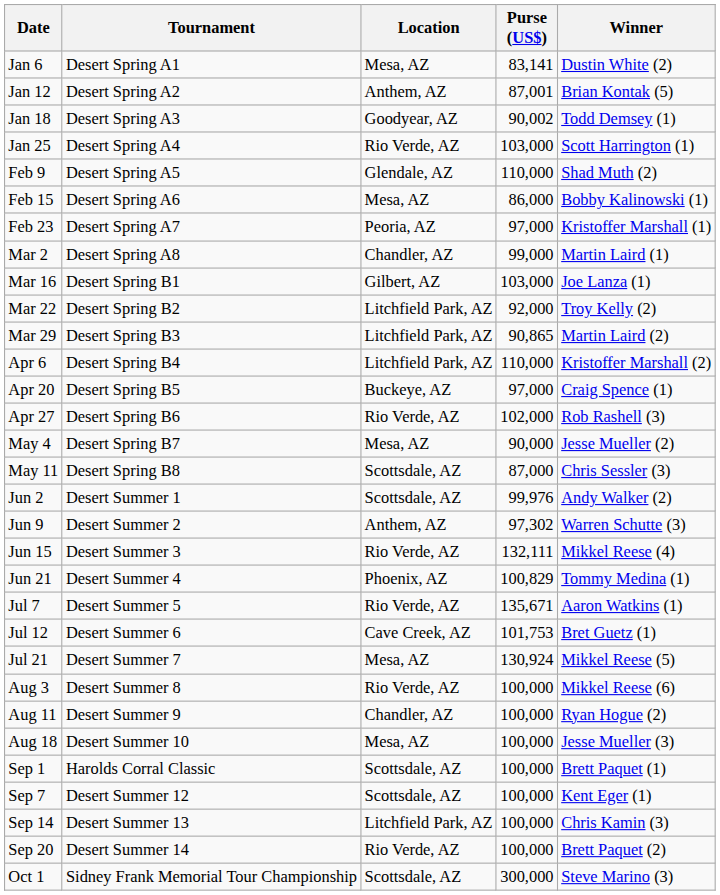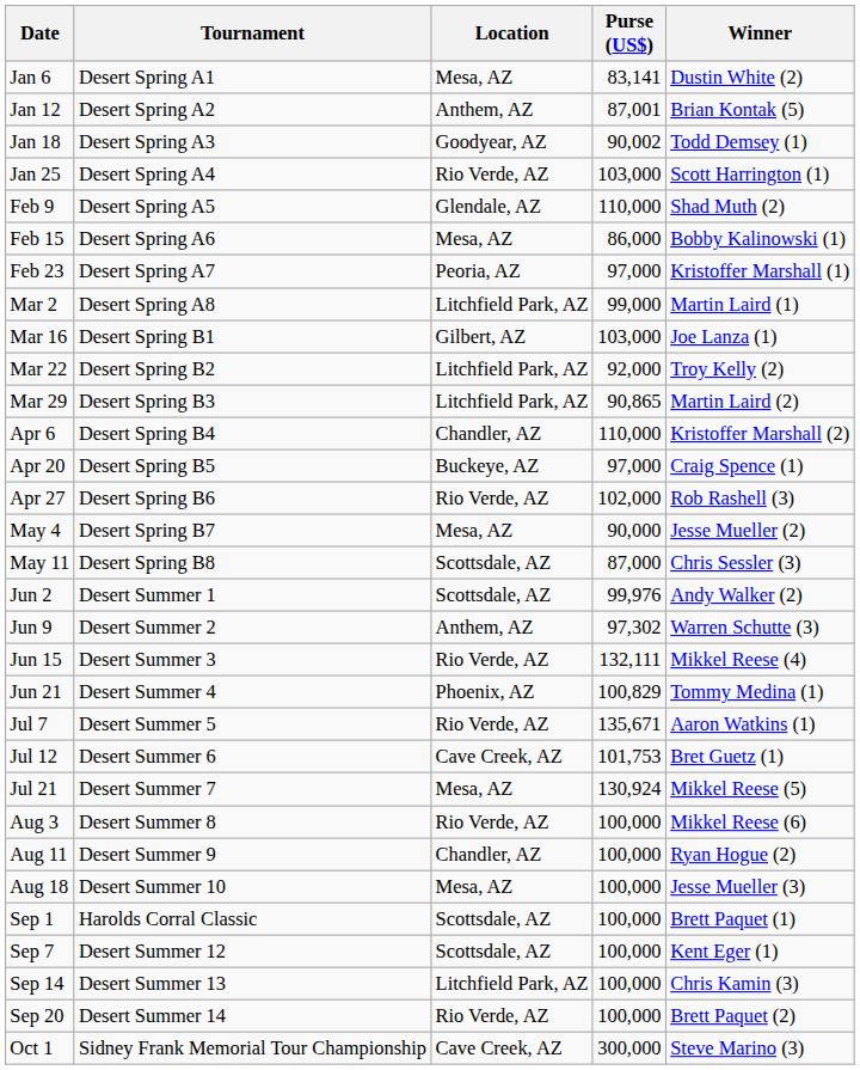 <table class="wikitable" style="font-size:95%">
 <tr>
 <th>Date</th>
 <th>Tournament</th>
 <th>Location</th>
 <th>Purse<br>(<a href='#'>US$</a>)</th>
 <th>Winner</th>
 </tr>
 <tr>
 <td>Jan 6</td>
 <td>Desert Spring A1</td>
 <td>Mesa, AZ</td>
 <td align=right>83,141</td>
 <td> <a href='#'>Dustin White</a> (2)</td>
 </tr>
 <tr>
 <td>Jan 12</td>
 <td>Desert Spring A2</td>
 <td>Anthem, AZ</td>
 <td align=right>87,001</td>
 <td> <a href='#'>Brian Kontak</a> (5)</td>
 </tr>
 <tr>
 <td>Jan 18</td>
 <td>Desert Spring A3</td>
 <td>Goodyear, AZ</td>
 <td align=right>90,002</td>
 <td> <a href='#'>Todd Demsey</a> (1)</td>
 </tr>
 <tr>
 <td>Jan 25</td>
 <td>Desert Spring A4</td>
 <td>Rio Verde, AZ</td>
 <td align=right>103,000</td>
 <td> <a href='#'>Scott Harrington</a> (1)</td>
 </tr>
 <tr>
 <td>Feb 9</td>
 <td>Desert Spring A5</td>
 <td>Glendale, AZ</td>
 <td align=right>110,000</td>
 <td> <a href='#'>Shad Muth</a> (2)</td>
 </tr>
 <tr>
 <td>Feb 15</td>
 <td>Desert Spring A6</td>
 <td>Mesa, AZ</td>
 <td align=right>86,000</td>
 <td> <a href='#'>Bobby Kalinowski</a> (1)</td>
 </tr>
 <tr>
 <td>Feb 23</td>
 <td>Desert Spring A7</td>
 <td>Peoria, AZ</td>
 <td align=right>97,000</td>
 <td> <a href='#'>Kristoffer Marshall</a> (1)</td>
 </tr>
 <tr>
 <td>Mar 2</td>
 <td>Desert Spring A8</td>
-<td>Chandler, AZ</td>
+<td>Litchfield Park, AZ</td>
 <td align=right>99,000</td>
 <td> <a href='#'>Martin Laird</a> (1)</td>
 </tr>
 <tr>
 <td>Mar 16</td>
 <td>Desert Spring B1</td>
 <td>Gilbert, AZ</td>
 <td align=right>103,000</td>
 <td> <a href='#'>Joe Lanza</a> (1)</td>
 </tr>
 <tr>
 <td>Mar 22</td>
 <td>Desert Spring B2</td>
 <td>Litchfield Park, AZ</td>
 <td align=right>92,000</td>
 <td> <a href='#'>Troy Kelly</a> (2)</td>
 </tr>
 <tr>
 <td>Mar 29</td>
 <td>Desert Spring B3</td>
 <td>Litchfield Park, AZ</td>
 <td align=right>90,865</td>
 <td> <a href='#'>Martin Laird</a> (2)</td>
 </tr>
 <tr>
 <td>Apr 6</td>
 <td>Desert Spring B4</td>
-<td>Litchfield Park, AZ</td>
+<td>Chandler, AZ</td>
 <td align=right>110,000</td>
 <td> <a href='#'>Kristoffer Marshall</a> (2)</td>
 </tr>
 <tr>
 <td>Apr 20</td>
 <td>Desert Spring B5</td>
 <td>Buckeye, AZ</td>
 <td align=right>97,000</td>
 <td> <a href='#'>Craig Spence</a> (1)</td>
 </tr>
 <tr>
 <td>Apr 27</td>
 <td>Desert Spring B6</td>
 <td>Rio Verde, AZ</td>
 <td align=right>102,000</td>
 <td> <a href='#'>Rob Rashell</a> (3)</td>
 </tr>
 <tr>
 <td>May 4</td>
 <td>Desert Spring B7</td>
 <td>Mesa, AZ</td>
 <td align=right>90,000</td>
 <td> <a href='#'>Jesse Mueller</a> (2)</td>
 </tr>
 <tr>
 <td>May 11</td>
 <td>Desert Spring B8</td>
 <td>Scottsdale, AZ</td>
 <td align=right>87,000</td>
 <td> <a href='#'>Chris Sessler</a> (3)</td>
 </tr>
 <tr>
 <td>Jun 2</td>
 <td>Desert Summer 1</td>
 <td>Scottsdale, AZ</td>
 <td align=right>99,976</td>
 <td> <a href='#'>Andy Walker</a> (2)</td>
 </tr>
 <tr>
 <td>Jun 9</td>
 <td>Desert Summer 2</td>
 <td>Anthem, AZ</td>
 <td align=right>97,302</td>
 <td> <a href='#'>Warren Schutte</a> (3)</td>
 </tr>
 <tr>
 <td>Jun 15</td>
 <td>Desert Summer 3</td>
 <td>Rio Verde, AZ</td>
 <td align=right>132,111</td>
 <td> <a href='#'>Mikkel Reese</a> (4)</td>
 </tr>
 <tr>
 <td>Jun 21</td>
 <td>Desert Summer 4</td>
 <td>Phoenix, AZ</td>
 <td align=right>100,829</td>
 <td> <a href='#'>Tommy Medina</a> (1)</td>
 </tr>
 <tr>
 <td>Jul 7</td>
 <td>Desert Summer 5</td>
 <td>Rio Verde, AZ</td>
 <td align=right>135,671</td>
 <td> <a href='#'>Aaron Watkins</a> (1)</td>
 </tr>
 <tr>
 <td>Jul 12</td>
 <td>Desert Summer 6</td>
 <td>Cave Creek, AZ</td>
 <td align=right>101,753</td>
 <td> <a href='#'>Bret Guetz</a> (1)</td>
 </tr>
 <tr>
 <td>Jul 21</td>
 <td>Desert Summer 7</td>
 <td>Mesa, AZ</td>
 <td align=right>130,924</td>
 <td> <a href='#'>Mikkel Reese</a> (5)</td>
 </tr>
 <tr>
 <td>Aug 3</td>
 <td>Desert Summer 8</td>
 <td>Rio Verde, AZ</td>
 <td align=right>100,000</td>
 <td> <a href='#'>Mikkel Reese</a> (6)</td>
 </tr>
 <tr>
 <td>Aug 11</td>
 <td>Desert Summer 9</td>
 <td>Chandler, AZ</td>
 <td align=right>100,000</td>
 <td> <a href='#'>Ryan Hogue</a> (2)</td>
 </tr>
 <tr>
 <td>Aug 18</td>
 <td>Desert Summer 10</td>
 <td>Mesa, AZ</td>
 <td align=right>100,000</td>
 <td> <a href='#'>Jesse Mueller</a> (3)</td>
 </tr>
 <tr>
 <td>Sep 1</td>
 <td>Harolds Corral Classic</td>
 <td>Scottsdale, AZ</td>
 <td align=right>100,000</td>
 <td> <a href='#'>Brett Paquet</a> (1)</td>
 </tr>
 <tr>
 <td>Sep 7</td>
 <td>Desert Summer 12</td>
 <td>Scottsdale, AZ</td>
 <td align=right>100,000</td>
 <td> <a href='#'>Kent Eger</a> (1)</td>
 </tr>
 <tr>
 <td>Sep 14</td>
 <td>Desert Summer 13</td>
 <td>Litchfield Park, AZ</td>
 <td align=right>100,000</td>
 <td> <a href='#'>Chris Kamin</a> (3)</td>
 </tr>
 <tr>
 <td>Sep 20</td>
 <td>Desert Summer 14</td>
 <td>Rio Verde, AZ</td>
 <td align=right>100,000</td>
 <td> <a href='#'>Brett Paquet</a> (2)</td>
 </tr>
 <tr>
 <td>Oct 1</td>
 <td>Sidney Frank Memorial Tour Championship</td>
-<td>Scottsdale, AZ</td>
+<td>Cave Creek, AZ</td>
 <td align=right>300,000</td>
 <td> <a href='#'>Steve Marino</a> (3)</td>
 </tr>
 </table>
